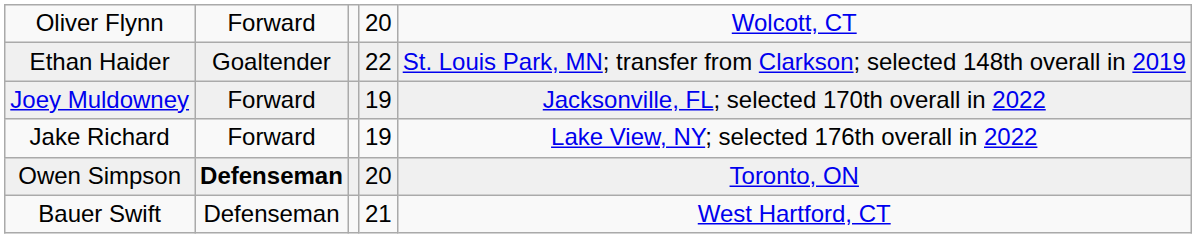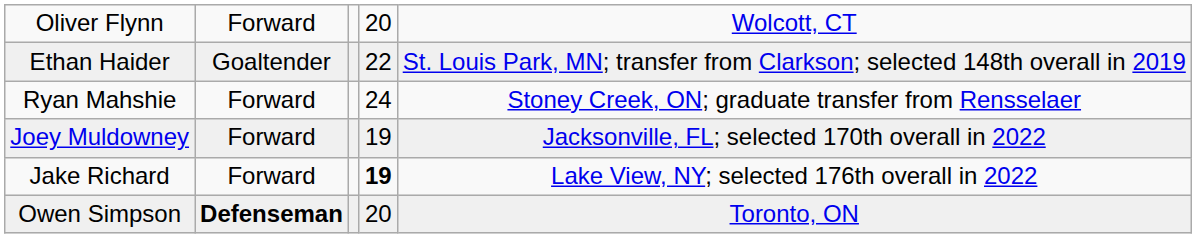 <table class="wikitable">
 <tr align="center" bgcolor="">
 <td>Oliver Flynn</td>
 <td>Forward</td>
 <td></td>
 <td>20</td>
 <td><a href='#'>Wolcott, CT</a></td>
 </tr>
 <tr align="center" bgcolor="f0f0f0">
 <td>Ethan Haider</td>
 <td>Goaltender</td>
 <td></td>
 <td>22</td>
 <td><a href='#'>St. Louis Park, MN</a>; transfer from <a href='#'>Clarkson</a>; selected 148th overall in <a href='#'>2019</a></td>
 </tr>
+<tr align="center" bgcolor="">
+<td>Ryan Mahshie</td>
+<td>Forward</td>
+<td></td>
+<td>24</td>
+<td><a href='#'>Stoney Creek, ON</a>; graduate transfer from <a href='#'>Rensselaer</a></td>
+</tr>
 <tr align="center" bgcolor="f0f0f0">
 <td><a href='#'>Joey Muldowney</a></td>
 <td>Forward</td>
 <td></td>
 <td>19</td>
 <td><a href='#'>Jacksonville, FL</a>; selected 170th overall in <a href='#'>2022</a></td>
 </tr>
 <tr align="center" bgcolor="">
 <td>Jake Richard</td>
 <td>Forward</td>
 <td></td>
-<td>19</td>
+<td><strong>19</strong></td>
 <td><a href='#'>Lake View, NY</a>; selected 176th overall in <a href='#'>2022</a></td>
 </tr>
 <tr align="center" bgcolor="f0f0f0">
 <td>Owen Simpson</td>
 <td><strong>Defenseman</strong></td>
 <td></td>
 <td>20</td>
 <td><a href='#'>Toronto, ON</a></td>
 </tr>
-<tr align="center" bgcolor="">
-<td>Bauer Swift</td>
-<td>Defenseman</td>
-<td></td>
-<td>21</td>
-<td><a href='#'>West Hartford, CT</a></td>
-</tr>
 </table>
